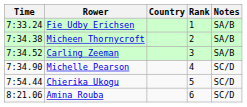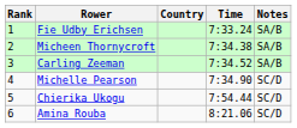 <table class="wikitable">
 <tr>
-<th>Time</th>
+<th>Rank</th>
 <th>Rower</th>
 <th>Country</th>
-<th>Rank</th>
+<th>Time</th>
 <th>Notes</th>
 </tr>
 <tr bgcolor=ccffcc>
-<td>7:33.24</td>
+<td>1</td>
 <td><a href='#'>Fie Udby Erichsen</a></td>
 <td></td>
-<td>1</td>
+<td>7:33.24</td>
 <td>SA/B</td>
 </tr>
 <tr bgcolor=ccffcc>
-<td>7:34.38</td>
+<td>2</td>
 <td><a href='#'>Micheen Thornycroft</a></td>
 <td></td>
-<td>2</td>
+<td>7:34.38</td>
 <td>SA/B</td>
 </tr>
 <tr bgcolor=ccffcc>
-<td>7:34.52</td>
+<td>3</td>
 <td><a href='#'>Carling Zeeman</a></td>
 <td></td>
-<td>3</td>
+<td>7:34.52</td>
 <td>SA/B</td>
 </tr>
 <tr>
-<td>7:34.90</td>
+<td>4</td>
 <td><a href='#'>Michelle Pearson</a></td>
 <td></td>
-<td>4</td>
+<td>7:34.90</td>
 <td>SC/D</td>
 </tr>
 <tr>
-<td>7:54.44</td>
+<td>5</td>
 <td><a href='#'>Chierika Ukogu</a></td>
 <td></td>
-<td>5</td>
+<td>7:54.44</td>
 <td>SC/D</td>
 </tr>
 <tr>
-<td>8:21.06</td>
+<td>6</td>
 <td><a href='#'>Amina Rouba</a></td>
 <td></td>
-<td>6</td>
+<td>8:21.06</td>
 <td>SC/D</td>
 </tr>
 </table>
